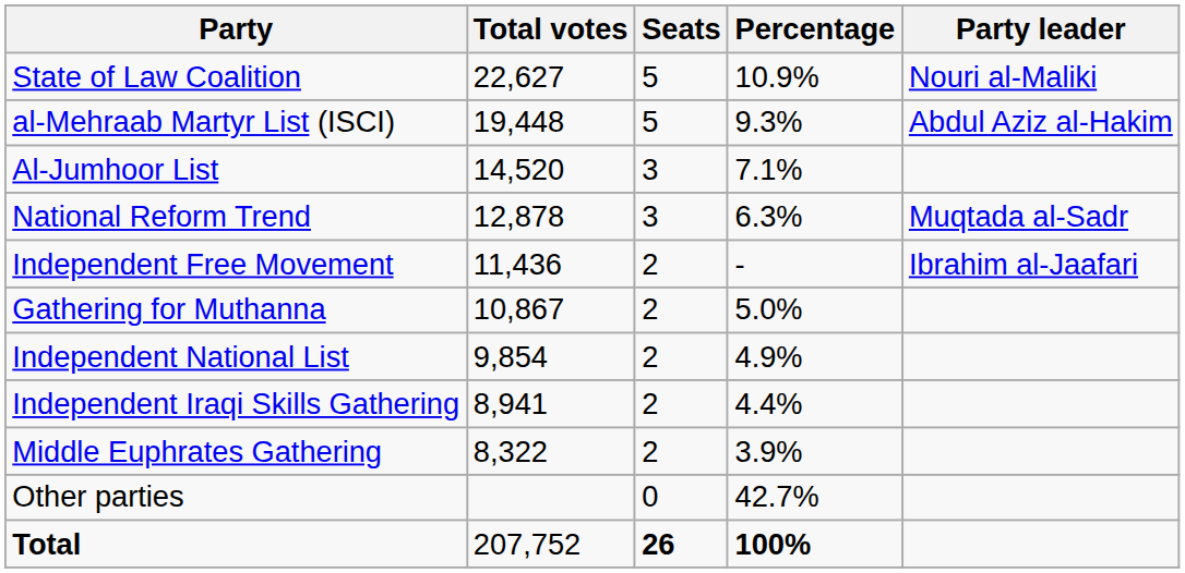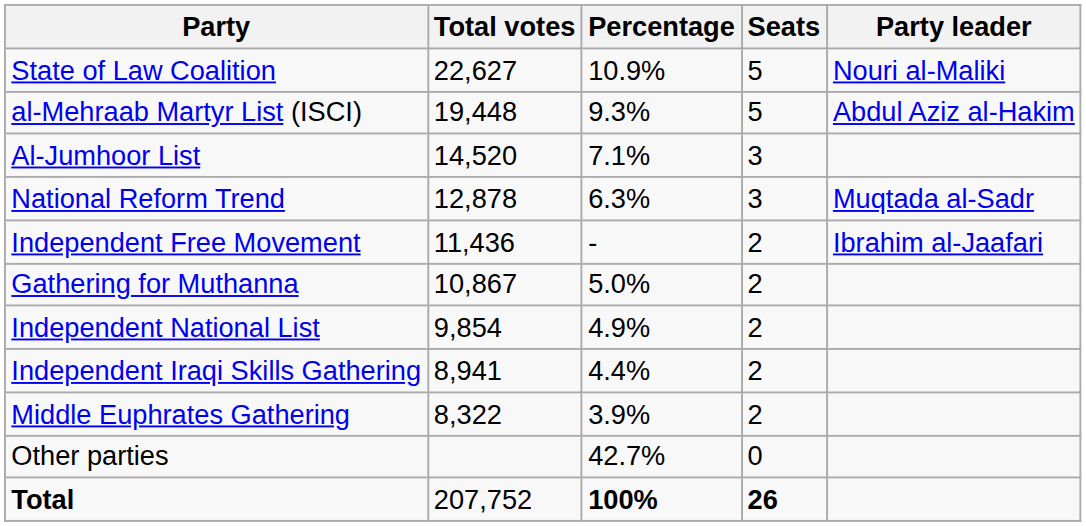 <table class="wikitable" style="border:1px solid #8888aa; background:#f8f8f8; padding:0; font-size:90%;">
 <tr>
 <th>Party</th>
 <th>Total votes</th>
+<th>Percentage</th>
 <th>Seats</th>
-<th>Percentage</th>
 <th>Party leader</th>
 </tr>
 <tr>
 <td><a href='#'>State of Law Coalition</a></td>
 <td>22,627</td>
+<td>10.9%</td>
 <td>5</td>
-<td>10.9%</td>
 <td><a href='#'>Nouri al-Maliki</a></td>
 </tr>
 <tr>
 <td><a href='#'>al-Mehraab Martyr List</a> (ISCI)</td>
 <td>19,448</td>
+<td>9.3%</td>
 <td>5</td>
-<td>9.3%</td>
 <td><a href='#'>Abdul Aziz al-Hakim</a></td>
 </tr>
 <tr>
 <td><a href='#'>Al-Jumhoor List</a></td>
 <td>14,520</td>
+<td>7.1%</td>
 <td>3</td>
-<td>7.1%</td>
 <td></td>
 </tr>
 <tr>
 <td><a href='#'>National Reform Trend</a></td>
 <td>12,878</td>
+<td>6.3%</td>
 <td>3</td>
-<td>6.3%</td>
 <td><a href='#'>Muqtada al-Sadr</a></td>
 </tr>
 <tr>
 <td><a href='#'>Independent Free Movement</a></td>
 <td>11,436</td>
+<td>-</td>
 <td>2</td>
-<td>-</td>
 <td><a href='#'>Ibrahim al-Jaafari</a></td>
 </tr>
 <tr>
 <td><a href='#'>Gathering for Muthanna</a></td>
 <td>10,867</td>
+<td>5.0%</td>
 <td>2</td>
-<td>5.0%</td>
 <td></td>
 </tr>
 <tr>
 <td><a href='#'>Independent National List</a></td>
 <td>9,854</td>
+<td>4.9%</td>
 <td>2</td>
-<td>4.9%</td>
 <td></td>
 </tr>
 <tr>
 <td><a href='#'>Independent Iraqi Skills Gathering</a></td>
 <td>8,941</td>
+<td>4.4%</td>
 <td>2</td>
-<td>4.4%</td>
 <td></td>
 </tr>
 <tr>
 <td><a href='#'>Middle Euphrates Gathering</a></td>
 <td>8,322</td>
+<td>3.9%</td>
 <td>2</td>
-<td>3.9%</td>
 <td></td>
 </tr>
 <tr>
 <td>Other parties</td>
 <td></td>
+<td>42.7%</td>
 <td>0</td>
-<td>42.7%</td>
 <td></td>
 </tr>
 <tr>
 <td><strong>Total</strong></td>
 <td>207,752</td>
+<td><strong>100%</strong></td>
 <td><strong>26</strong></td>
-<td><strong>100%</strong></td>
 <td></td>
 </tr>
 </table>
